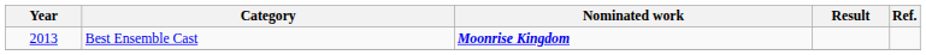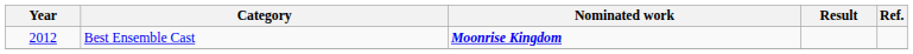 <table class=wikitable>
 <tr>
 <th scope="col" style="width:5em;">Year</th>
 <th scope="col" style="width:26em;">Category</th>
 <th scope="col" style="width:25em;">Nominated work</th>
 <th scope="col" style="width:5em;">Result</th>
 <th>Ref.</th>
 </tr>
 <tr>
-<td style="text-align:center;"><a href='#'>2013</a></td>
+<td style="text-align:center;"><a href='#'>2012</a></td>
 <td><a href='#'>Best Ensemble Cast</a></td>
 <td><strong><em><a href='#'>Moonrise Kingdom</a></em></strong></td>
 <td></td>
 <td></td>
 </tr>
 <tr>
 </tr>
 </table>
